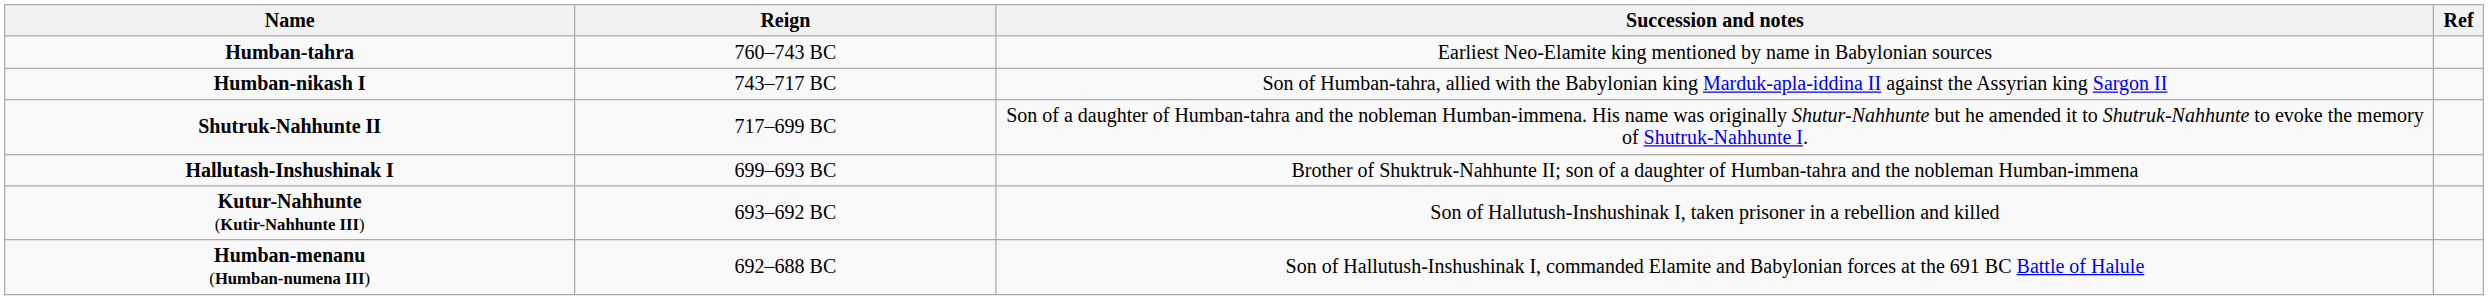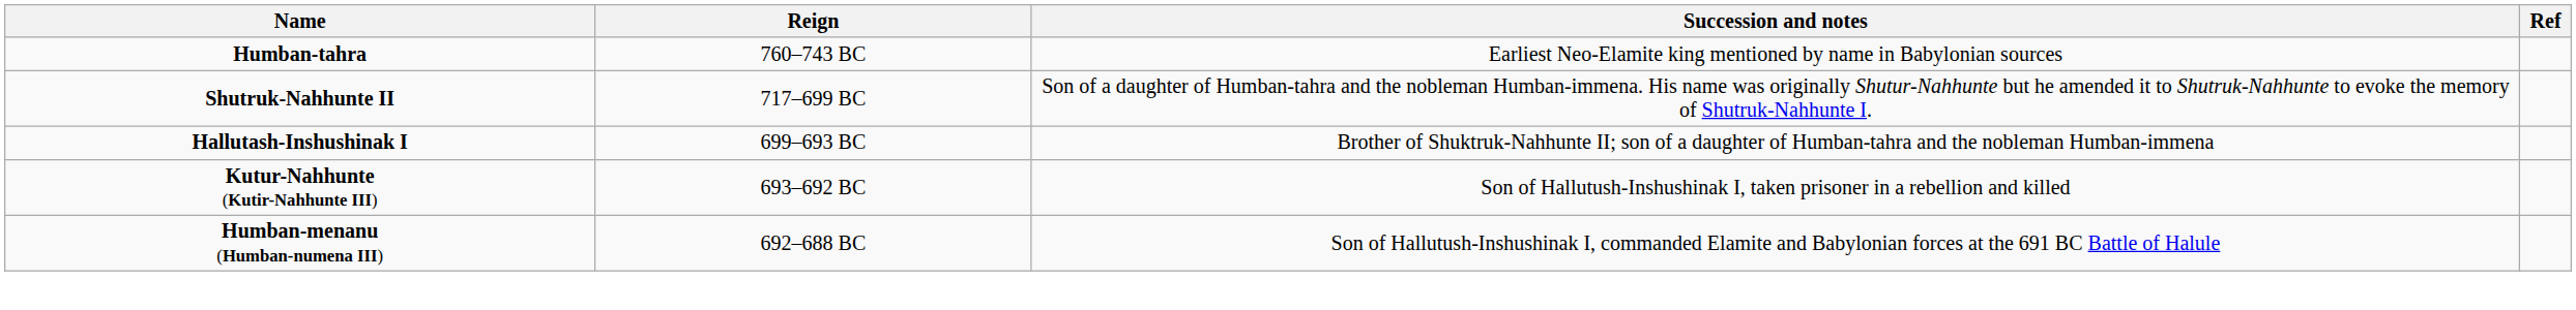 <table class="wikitable" style="text-align:center; width:100%;">
 <tr>
 <th width="23%">Name</th>
 <th width="17%">Reign</th>
 <th width="58%">Succession and notes</th>
 <th width="2%">Ref</th>
 </tr>
 <tr>
 <td><strong>Humban-tahra</strong></td>
 <td> 760–743 BC</td>
 <td>Earliest Neo-Elamite king mentioned by name in Babylonian sources</td>
-<td></td>
-</tr>
-<tr>
-<td><strong>Humban-nikash I</strong></td>
-<td>743–717 BC</td>
-<td>Son of Humban-tahra, allied with the Babylonian king <a href='#'>Marduk-apla-iddina II</a> against the Assyrian king <a href='#'>Sargon II</a></td>
 <td></td>
 </tr>
 <tr>
 <td><strong>Shutruk-Nahhunte II</strong></td>
 <td>717–699 BC</td>
 <td>Son of a daughter of Humban-tahra and the nobleman Humban-immena. His name was originally <em>Shutur-Nahhunte</em> but he amended it to <em>Shutruk-Nahhunte</em> to evoke the memory of <a href='#'>Shutruk-Nahhunte I</a>.</td>
 <td></td>
 </tr>
 <tr>
 <td><strong>Hallutash-Inshushinak I</strong></td>
 <td>699–693 BC</td>
 <td>Brother of Shuktruk-Nahhunte II; son of a daughter of Humban-tahra and the nobleman Humban-immena</td>
 <td></td>
 </tr>
 <tr>
 <td><strong>Kutur-Nahhunte</strong><br><small>(<strong>Kutir-Nahhunte III</strong>)</small></td>
 <td>693–692 BC</td>
 <td>Son of Hallutush-Inshushinak I, taken prisoner in a rebellion and killed</td>
 <td></td>
 </tr>
 <tr>
 <td><strong>Humban-menanu</strong><br><small>(<strong>Humban-numena III</strong>)</small></td>
 <td>692–688 BC</td>
 <td>Son of Hallutush-Inshushinak I, commanded Elamite and Babylonian forces at the 691 BC <a href='#'>Battle of Halule</a></td>
 <td></td>
 </tr>
 </table>
